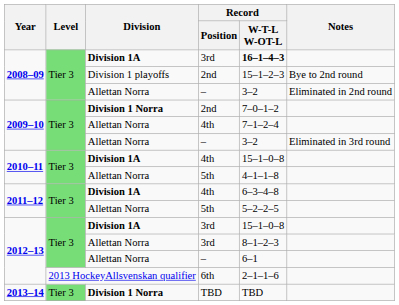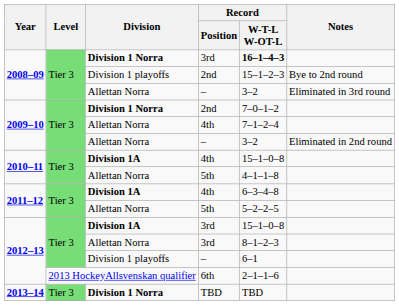 <table class="wikitable">
 <tr>
 <th rowspan="2">Year</th>
 <th rowspan="2">Level</th>
 <th rowspan="2">Division</th>
 <th colspan="2">Record</th>
 <th rowspan="2">Notes</th>
 </tr>
 <tr>
 <th>Position</th>
 <th>W-T-L<br>W-OT-L</th>
 </tr>
 <tr>
 <td rowspan=3><strong><a href='#'>2008–09</a></strong></td>
 <td rowspan=3 style="background:#77DD77;">Tier 3</td>
-<td><strong>Division 1A</strong></td>
+<td><strong>Division 1 Norra</strong></td>
 <td>3rd</td>
 <td><strong>16–1–4–3</strong></td>
 <td></td>
 </tr>
 <tr>
 <td>Division 1 playoffs</td>
 <td>2nd</td>
 <td>15–1–2–3</td>
 <td>Bye to 2nd round</td>
 </tr>
 <tr>
 <td>Allettan Norra</td>
 <td>–</td>
 <td>3–2</td>
-<td>Eliminated in 2nd round</td>
+<td>Eliminated in 3rd round</td>
 </tr>
 <tr>
 <td rowspan=3><strong><a href='#'>2009–10</a></strong></td>
 <td rowspan=3 style="background:#77DD77;">Tier 3</td>
 <td><strong>Division 1 Norra</strong></td>
 <td>2nd</td>
 <td>7–0–1–2</td>
 <td></td>
 </tr>
 <tr>
 <td>Allettan Norra</td>
 <td>4th</td>
 <td>7–1–2–4</td>
 <td></td>
 </tr>
 <tr>
 <td>Allettan Norra</td>
 <td>–</td>
 <td>3–2</td>
-<td>Eliminated in 3rd round</td>
+<td>Eliminated in 2nd round</td>
 </tr>
 <tr>
 <td rowspan=2><strong><a href='#'>2010–11</a></strong></td>
 <td rowspan=2 style="background:#77DD77;">Tier 3</td>
 <td><strong>Division 1A</strong></td>
 <td>4th</td>
 <td>15–1–0–8</td>
 <td></td>
 </tr>
 <tr>
 <td>Allettan Norra</td>
 <td>5th</td>
 <td>4–1–1–8</td>
 <td></td>
 </tr>
 <tr>
 <td rowspan=2><strong><a href='#'>2011–12</a></strong></td>
 <td rowspan=2 style="background:#77DD77;">Tier 3</td>
 <td><strong>Division 1A</strong></td>
 <td>4th</td>
 <td>6–3–4–8</td>
 <td></td>
 </tr>
 <tr>
 <td>Allettan Norra</td>
 <td>5th</td>
 <td>5–2–2–5</td>
 <td></td>
 </tr>
 <tr>
 <td rowspan=4><strong><a href='#'>2012–13</a></strong></td>
 <td rowspan=3 style="background:#77DD77;">Tier 3</td>
 <td><strong>Division 1A</strong></td>
 <td>3rd</td>
 <td>15–1–0–8</td>
 <td></td>
 </tr>
 <tr>
 <td>Allettan Norra</td>
 <td>3rd</td>
 <td>8–1–2–3</td>
 <td></td>
 </tr>
 <tr>
-<td>Allettan Norra</td>
+<td>Division 1 playoffs</td>
 <td>–</td>
 <td>6–1</td>
 <td></td>
 </tr>
 <tr>
 <td colspan=2><a href='#'>2013 HockeyAllsvenskan qualifier</a></td>
 <td>6th</td>
 <td>2–1–1–6</td>
 <td></td>
 </tr>
 <tr>
 <td><strong><a href='#'>2013–14</a></strong></td>
 <td style="background:#77DD77;">Tier 3</td>
 <td><strong>Division 1 Norra</strong></td>
 <td>TBD</td>
 <td>TBD</td>
 <td></td>
 </tr>
 </table>
